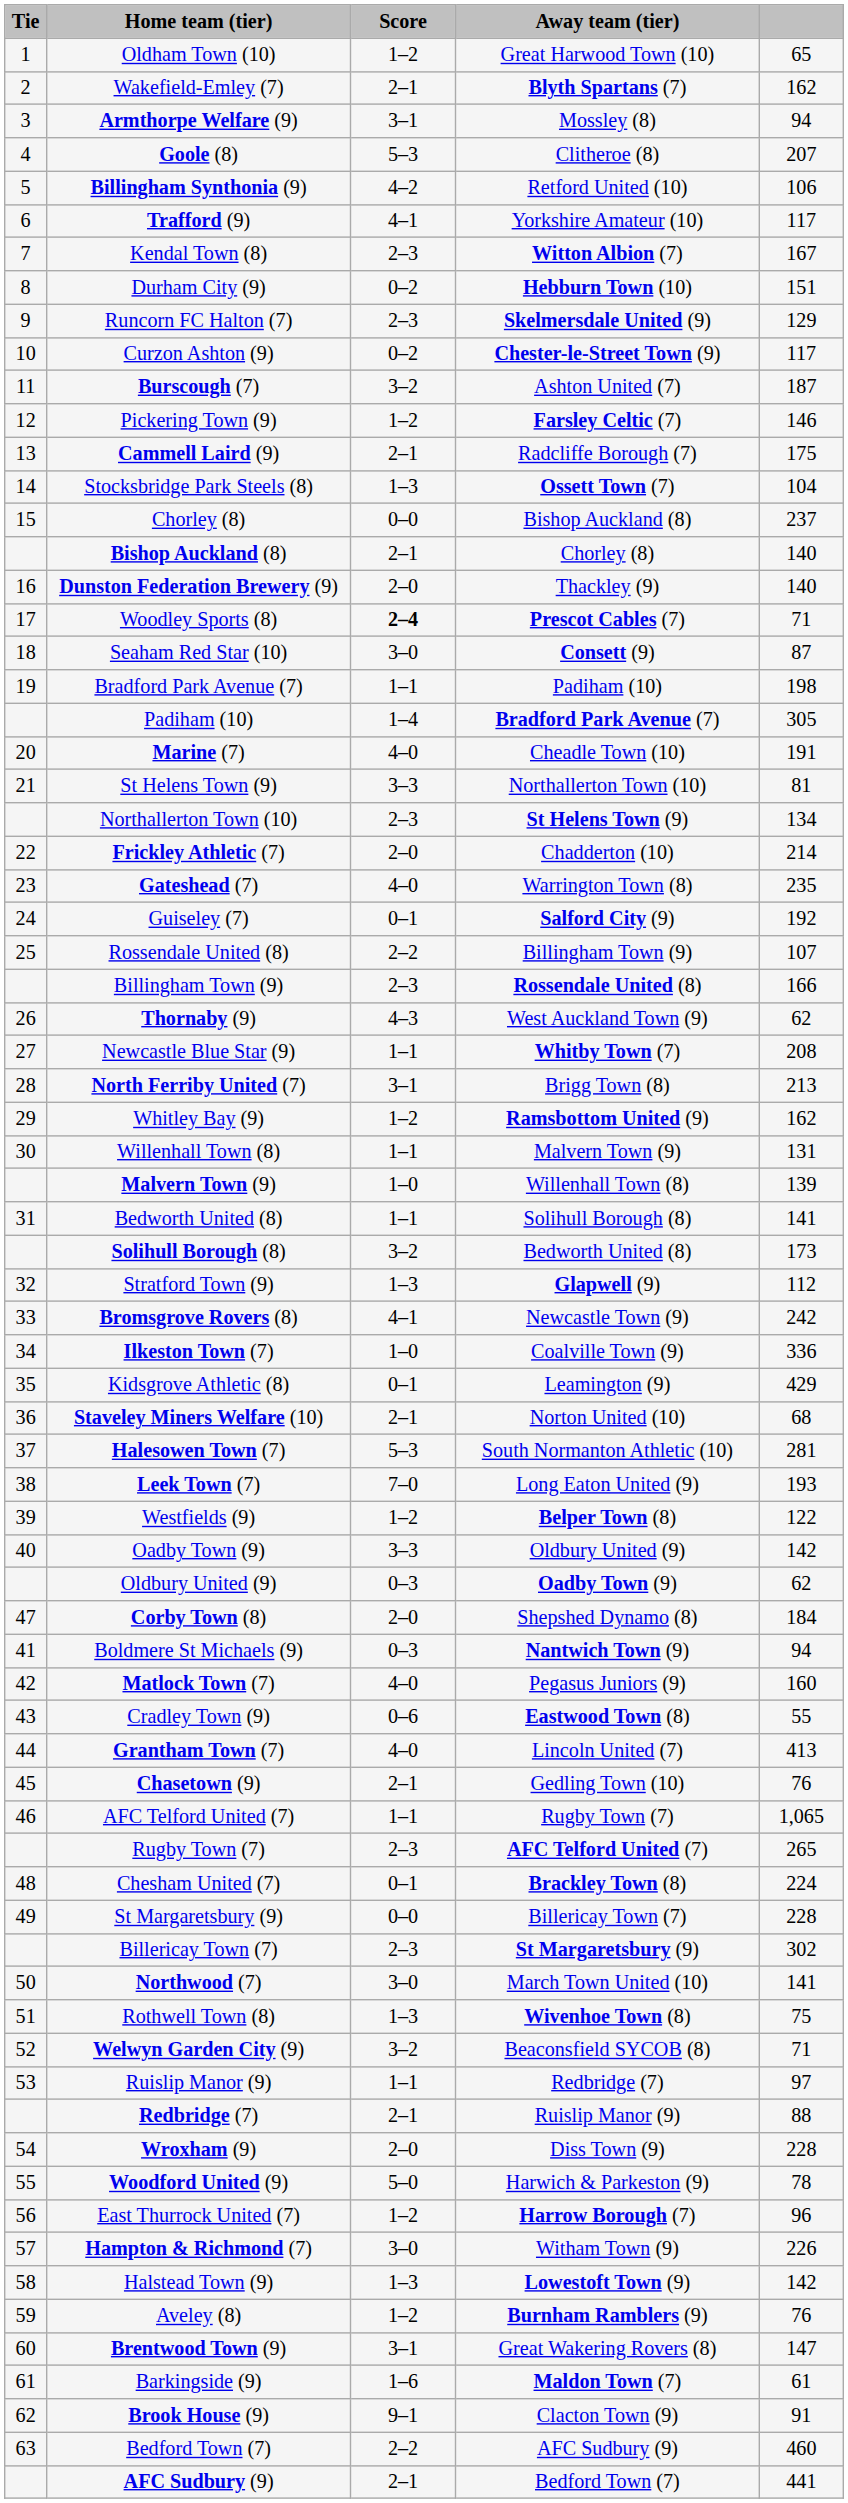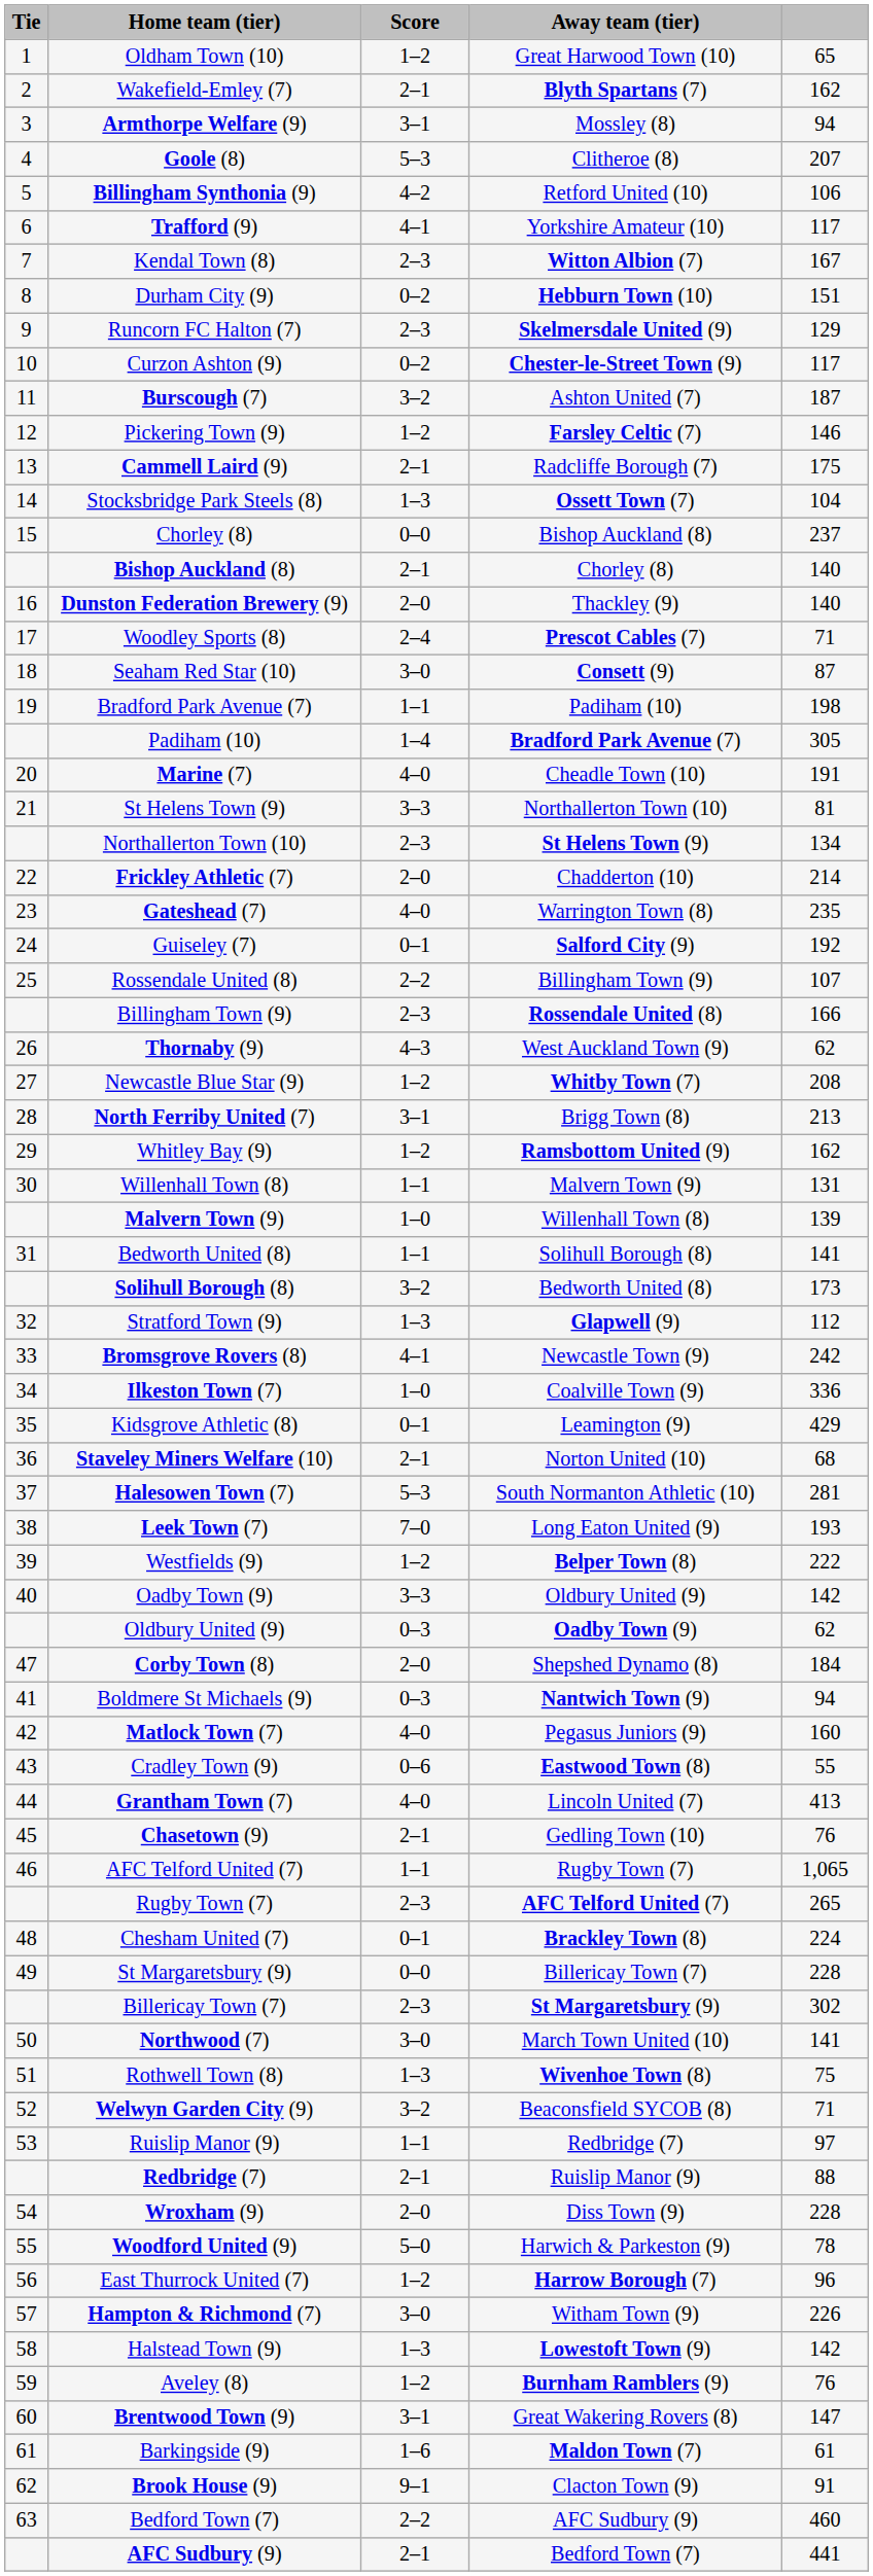 <table class="wikitable" style="width: 600px; background:WhiteSmoke; text-align:center; font-size:90%">
 <tr>
 <td scope="col" style="width:  5.00%; background:silver;"><strong>Tie</strong></td>
 <td scope="col" style="width: 36.25%; background:silver;"><strong>Home team (tier)</strong></td>
 <td scope="col" style="width: 12.50%; background:silver;"><strong>Score</strong></td>
 <td scope="col" style="width: 36.25%; background:silver;"><strong>Away team (tier)</strong></td>
 <td scope="col" style="width: 10.00%; background:silver;"><strong></strong></td>
 </tr>
 <tr>
 <td>1</td>
 <td><a href='#'>Oldham Town</a> (10)</td>
 <td>1–2</td>
 <td><a href='#'>Great Harwood Town</a> (10)</td>
 <td>65</td>
 </tr>
 <tr>
 <td>2</td>
 <td><a href='#'>Wakefield-Emley</a> (7)</td>
 <td>2–1</td>
 <td><strong><a href='#'>Blyth Spartans</a></strong> (7)</td>
 <td>162</td>
 </tr>
 <tr>
 <td>3</td>
 <td><strong><a href='#'>Armthorpe Welfare</a></strong> (9)</td>
 <td>3–1</td>
 <td><a href='#'>Mossley</a> (8)</td>
 <td>94</td>
 </tr>
 <tr>
 <td>4</td>
 <td><strong><a href='#'>Goole</a></strong> (8)</td>
 <td>5–3</td>
 <td><a href='#'>Clitheroe</a> (8)</td>
 <td>207</td>
 </tr>
 <tr>
 <td>5</td>
 <td><strong><a href='#'>Billingham Synthonia</a></strong> (9)</td>
 <td>4–2</td>
 <td><a href='#'>Retford United</a> (10)</td>
 <td>106</td>
 </tr>
 <tr>
 <td>6</td>
 <td><strong><a href='#'>Trafford</a></strong> (9)</td>
 <td>4–1</td>
 <td><a href='#'>Yorkshire Amateur</a> (10)</td>
 <td>117</td>
 </tr>
 <tr>
 <td>7</td>
 <td><a href='#'>Kendal Town</a> (8)</td>
 <td>2–3</td>
 <td><strong><a href='#'>Witton Albion</a></strong> (7)</td>
 <td>167</td>
 </tr>
 <tr>
 <td>8</td>
 <td><a href='#'>Durham City</a> (9)</td>
 <td>0–2</td>
 <td><strong><a href='#'>Hebburn Town</a></strong> (10)</td>
 <td>151</td>
 </tr>
 <tr>
 <td>9</td>
 <td><a href='#'>Runcorn FC Halton</a> (7)</td>
 <td>2–3</td>
 <td><strong><a href='#'>Skelmersdale United</a></strong> (9)</td>
 <td>129</td>
 </tr>
 <tr>
 <td>10</td>
 <td><a href='#'>Curzon Ashton</a> (9)</td>
 <td>0–2</td>
 <td><strong><a href='#'>Chester-le-Street Town</a></strong> (9)</td>
 <td>117</td>
 </tr>
 <tr>
 <td>11</td>
 <td><strong><a href='#'>Burscough</a></strong> (7)</td>
 <td>3–2</td>
 <td><a href='#'>Ashton United</a> (7)</td>
 <td>187</td>
 </tr>
 <tr>
 <td>12</td>
 <td><a href='#'>Pickering Town</a> (9)</td>
 <td>1–2</td>
 <td><strong><a href='#'>Farsley Celtic</a></strong> (7)</td>
 <td>146</td>
 </tr>
 <tr>
 <td>13</td>
 <td><strong><a href='#'>Cammell Laird</a></strong> (9)</td>
 <td>2–1</td>
 <td><a href='#'>Radcliffe Borough</a> (7)</td>
 <td>175</td>
 </tr>
 <tr>
 <td>14</td>
 <td><a href='#'>Stocksbridge Park Steels</a> (8)</td>
 <td>1–3</td>
 <td><strong><a href='#'>Ossett Town</a></strong> (7)</td>
 <td>104</td>
 </tr>
 <tr>
 <td>15</td>
 <td><a href='#'>Chorley</a> (8)</td>
 <td>0–0</td>
 <td><a href='#'>Bishop Auckland</a> (8)</td>
 <td>237</td>
 </tr>
 <tr>
 <td><em></em></td>
 <td><strong><a href='#'>Bishop Auckland</a></strong> (8)</td>
 <td>2–1</td>
 <td><a href='#'>Chorley</a> (8)</td>
 <td>140</td>
 </tr>
 <tr>
 <td>16</td>
 <td><strong><a href='#'>Dunston Federation Brewery</a></strong> (9)</td>
 <td>2–0</td>
 <td><a href='#'>Thackley</a> (9)</td>
 <td>140</td>
 </tr>
 <tr>
 <td>17</td>
 <td><a href='#'>Woodley Sports</a> (8)</td>
-<td><strong>2–4</strong></td>
+<td>2–4</td>
 <td><strong><a href='#'>Prescot Cables</a></strong> (7)</td>
 <td>71</td>
 </tr>
 <tr>
 <td>18</td>
 <td><a href='#'>Seaham Red Star</a> (10)</td>
 <td>3–0</td>
 <td><strong><a href='#'>Consett</a></strong> (9)</td>
 <td>87</td>
 </tr>
 <tr>
 <td>19</td>
 <td><a href='#'>Bradford Park Avenue</a> (7)</td>
 <td>1–1</td>
 <td><a href='#'>Padiham</a> (10)</td>
 <td>198</td>
 </tr>
 <tr>
 <td><em></em></td>
 <td><a href='#'>Padiham</a> (10)</td>
 <td>1–4</td>
 <td><strong><a href='#'>Bradford Park Avenue</a></strong> (7)</td>
 <td>305</td>
 </tr>
 <tr>
 <td>20</td>
 <td><strong><a href='#'>Marine</a></strong> (7)</td>
 <td>4–0</td>
 <td><a href='#'>Cheadle Town</a> (10)</td>
 <td>191</td>
 </tr>
 <tr>
 <td>21</td>
 <td><a href='#'>St Helens Town</a> (9)</td>
 <td>3–3</td>
 <td><a href='#'>Northallerton Town</a> (10)</td>
 <td>81</td>
 </tr>
 <tr>
 <td><em></em></td>
 <td><a href='#'>Northallerton Town</a> (10)</td>
 <td>2–3</td>
 <td><strong><a href='#'>St Helens Town</a></strong> (9)</td>
 <td>134</td>
 </tr>
 <tr>
 <td>22</td>
 <td><strong><a href='#'>Frickley Athletic</a></strong> (7)</td>
 <td>2–0</td>
 <td><a href='#'>Chadderton</a> (10)</td>
 <td>214</td>
 </tr>
 <tr>
 <td>23</td>
 <td><strong><a href='#'>Gateshead</a></strong> (7)</td>
 <td>4–0</td>
 <td><a href='#'>Warrington Town</a> (8)</td>
 <td>235</td>
 </tr>
 <tr>
 <td>24</td>
 <td><a href='#'>Guiseley</a> (7)</td>
 <td>0–1</td>
 <td><strong><a href='#'>Salford City</a></strong> (9)</td>
 <td>192</td>
 </tr>
 <tr>
 <td>25</td>
 <td><a href='#'>Rossendale United</a> (8)</td>
 <td>2–2</td>
 <td><a href='#'>Billingham Town</a> (9)</td>
 <td>107</td>
 </tr>
 <tr>
 <td><em></em></td>
 <td><a href='#'>Billingham Town</a> (9)</td>
 <td>2–3</td>
 <td><strong><a href='#'>Rossendale United</a></strong> (8)</td>
 <td>166</td>
 </tr>
 <tr>
 <td>26</td>
 <td><strong><a href='#'>Thornaby</a></strong> (9)</td>
 <td>4–3</td>
 <td><a href='#'>West Auckland Town</a> (9)</td>
 <td>62</td>
 </tr>
 <tr>
 <td>27</td>
 <td><a href='#'>Newcastle Blue Star</a> (9)</td>
-<td>1–1</td>
+<td>1–2</td>
 <td><strong><a href='#'>Whitby Town</a></strong> (7)</td>
 <td>208</td>
 </tr>
 <tr>
 <td>28</td>
 <td><strong><a href='#'>North Ferriby United</a></strong> (7)</td>
 <td>3–1</td>
 <td><a href='#'>Brigg Town</a> (8)</td>
 <td>213</td>
 </tr>
 <tr>
 <td>29</td>
 <td><a href='#'>Whitley Bay</a> (9)</td>
 <td>1–2</td>
 <td><strong><a href='#'>Ramsbottom United</a></strong> (9)</td>
 <td>162</td>
 </tr>
 <tr>
 <td>30</td>
 <td><a href='#'>Willenhall Town</a> (8)</td>
 <td>1–1</td>
 <td><a href='#'>Malvern Town</a> (9)</td>
 <td>131</td>
 </tr>
 <tr>
 <td><em></em></td>
 <td><strong><a href='#'>Malvern Town</a></strong> (9)</td>
 <td>1–0</td>
 <td><a href='#'>Willenhall Town</a> (8)</td>
 <td>139</td>
 </tr>
 <tr>
 <td>31</td>
 <td><a href='#'>Bedworth United</a> (8)</td>
 <td>1–1</td>
 <td><a href='#'>Solihull Borough</a> (8)</td>
 <td>141</td>
 </tr>
 <tr>
 <td><em></em></td>
 <td><strong><a href='#'>Solihull Borough</a></strong> (8)</td>
 <td>3–2</td>
 <td><a href='#'>Bedworth United</a> (8)</td>
 <td>173</td>
 </tr>
 <tr>
 <td>32</td>
 <td><a href='#'>Stratford Town</a> (9)</td>
 <td>1–3</td>
 <td><strong><a href='#'>Glapwell</a></strong> (9)</td>
 <td>112</td>
 </tr>
 <tr>
 <td>33</td>
 <td><strong><a href='#'>Bromsgrove Rovers</a></strong> (8)</td>
 <td>4–1</td>
 <td><a href='#'>Newcastle Town</a> (9)</td>
 <td>242</td>
 </tr>
 <tr>
 <td>34</td>
 <td><strong><a href='#'>Ilkeston Town</a></strong> (7)</td>
 <td>1–0</td>
 <td><a href='#'>Coalville Town</a> (9)</td>
 <td>336</td>
 </tr>
 <tr>
 <td>35</td>
 <td><a href='#'>Kidsgrove Athletic</a> (8)</td>
 <td>0–1</td>
 <td><a href='#'>Leamington</a> (9)</td>
 <td>429</td>
 </tr>
 <tr>
 <td>36</td>
 <td><strong><a href='#'>Staveley Miners Welfare</a></strong> (10)</td>
 <td>2–1</td>
 <td><a href='#'>Norton United</a> (10)</td>
 <td>68</td>
 </tr>
 <tr>
 <td>37</td>
 <td><strong><a href='#'>Halesowen Town</a></strong> (7)</td>
 <td>5–3</td>
 <td><a href='#'>South Normanton Athletic</a> (10)</td>
 <td>281</td>
 </tr>
 <tr>
 <td>38</td>
 <td><strong><a href='#'>Leek Town</a></strong> (7)</td>
 <td>7–0</td>
 <td><a href='#'>Long Eaton United</a> (9)</td>
 <td>193</td>
 </tr>
 <tr>
 <td>39</td>
 <td><a href='#'>Westfields</a> (9)</td>
 <td>1–2</td>
 <td><strong><a href='#'>Belper Town</a></strong> (8)</td>
-<td>122</td>
+<td>222</td>
 </tr>
 <tr>
 <td>40</td>
 <td><a href='#'>Oadby Town</a> (9)</td>
 <td>3–3</td>
 <td><a href='#'>Oldbury United</a> (9)</td>
 <td>142</td>
 </tr>
 <tr>
 <td><em></em></td>
 <td><a href='#'>Oldbury United</a> (9)</td>
 <td>0–3</td>
 <td><strong><a href='#'>Oadby Town</a></strong> (9)</td>
 <td>62</td>
 </tr>
 <tr>
 <td>47</td>
 <td><strong><a href='#'>Corby Town</a></strong> (8)</td>
 <td>2–0</td>
 <td><a href='#'>Shepshed Dynamo</a> (8)</td>
 <td>184</td>
 </tr>
 <tr>
 <td>41</td>
 <td><a href='#'>Boldmere St Michaels</a> (9)</td>
 <td>0–3</td>
 <td><strong><a href='#'>Nantwich Town</a></strong> (9)</td>
 <td>94</td>
 </tr>
 <tr>
 <td>42</td>
 <td><strong><a href='#'>Matlock Town</a></strong> (7)</td>
 <td>4–0</td>
 <td><a href='#'>Pegasus Juniors</a> (9)</td>
 <td>160</td>
 </tr>
 <tr>
 <td>43</td>
 <td><a href='#'>Cradley Town</a> (9)</td>
 <td>0–6</td>
 <td><strong><a href='#'>Eastwood Town</a></strong> (8)</td>
 <td>55</td>
 </tr>
 <tr>
 <td>44</td>
 <td><strong><a href='#'>Grantham Town</a></strong> (7)</td>
 <td>4–0</td>
 <td><a href='#'>Lincoln United</a> (7)</td>
 <td>413</td>
 </tr>
 <tr>
 <td>45</td>
 <td><strong><a href='#'>Chasetown</a></strong> (9)</td>
 <td>2–1</td>
 <td><a href='#'>Gedling Town</a> (10)</td>
 <td>76</td>
 </tr>
 <tr>
 <td>46</td>
 <td><a href='#'>AFC Telford United</a> (7)</td>
 <td>1–1</td>
 <td><a href='#'>Rugby Town</a> (7)</td>
 <td>1,065</td>
 </tr>
 <tr>
 <td><em></em></td>
 <td><a href='#'>Rugby Town</a> (7)</td>
 <td>2–3</td>
 <td><strong><a href='#'>AFC Telford United</a></strong> (7)</td>
 <td>265</td>
 </tr>
 <tr>
 <td>48</td>
 <td><a href='#'>Chesham United</a> (7)</td>
 <td>0–1</td>
 <td><strong><a href='#'>Brackley Town</a></strong> (8)</td>
 <td>224</td>
 </tr>
 <tr>
 <td>49</td>
 <td><a href='#'>St Margaretsbury</a> (9)</td>
 <td>0–0</td>
 <td><a href='#'>Billericay Town</a> (7)</td>
 <td>228</td>
 </tr>
 <tr>
 <td><em></em></td>
 <td><a href='#'>Billericay Town</a> (7)</td>
 <td>2–3</td>
 <td><strong><a href='#'>St Margaretsbury</a></strong> (9)</td>
 <td>302</td>
 </tr>
 <tr>
 <td>50</td>
 <td><strong><a href='#'>Northwood</a></strong> (7)</td>
 <td>3–0</td>
 <td><a href='#'>March Town United</a> (10)</td>
 <td>141</td>
 </tr>
 <tr>
 <td>51</td>
 <td><a href='#'>Rothwell Town</a> (8)</td>
 <td>1–3</td>
 <td><strong><a href='#'>Wivenhoe Town</a></strong> (8)</td>
 <td>75</td>
 </tr>
 <tr>
 <td>52</td>
 <td><strong><a href='#'>Welwyn Garden City</a></strong> (9)</td>
 <td>3–2</td>
 <td><a href='#'>Beaconsfield SYCOB</a> (8)</td>
 <td>71</td>
 </tr>
 <tr>
 <td>53</td>
 <td><a href='#'>Ruislip Manor</a> (9)</td>
 <td>1–1</td>
 <td><a href='#'>Redbridge</a> (7)</td>
 <td>97</td>
 </tr>
 <tr>
 <td><em></em></td>
 <td><strong><a href='#'>Redbridge</a></strong> (7)</td>
 <td>2–1</td>
 <td><a href='#'>Ruislip Manor</a> (9)</td>
 <td>88</td>
 </tr>
 <tr>
 <td>54</td>
 <td><strong><a href='#'>Wroxham</a></strong> (9)</td>
 <td>2–0</td>
 <td><a href='#'>Diss Town</a> (9)</td>
 <td>228</td>
 </tr>
 <tr>
 <td>55</td>
 <td><strong><a href='#'>Woodford United</a></strong> (9)</td>
 <td>5–0</td>
 <td><a href='#'>Harwich & Parkeston</a> (9)</td>
 <td>78</td>
 </tr>
 <tr>
 <td>56</td>
 <td><a href='#'>East Thurrock United</a> (7)</td>
 <td>1–2</td>
 <td><strong><a href='#'>Harrow Borough</a></strong> (7)</td>
 <td>96</td>
 </tr>
 <tr>
 <td>57</td>
 <td><strong><a href='#'>Hampton & Richmond</a></strong> (7)</td>
 <td>3–0</td>
 <td><a href='#'>Witham Town</a> (9)</td>
 <td>226</td>
 </tr>
 <tr>
 <td>58</td>
 <td><a href='#'>Halstead Town</a> (9)</td>
 <td>1–3</td>
 <td><strong><a href='#'>Lowestoft Town</a></strong> (9)</td>
 <td>142</td>
 </tr>
 <tr>
 <td>59</td>
 <td><a href='#'>Aveley</a> (8)</td>
 <td>1–2</td>
 <td><strong><a href='#'>Burnham Ramblers</a></strong> (9)</td>
 <td>76</td>
 </tr>
 <tr>
 <td>60</td>
 <td><strong><a href='#'>Brentwood Town</a></strong> (9)</td>
 <td>3–1</td>
 <td><a href='#'>Great Wakering Rovers</a> (8)</td>
 <td>147</td>
 </tr>
 <tr>
 <td>61</td>
 <td><a href='#'>Barkingside</a> (9)</td>
 <td>1–6</td>
 <td><strong><a href='#'>Maldon Town</a></strong> (7)</td>
 <td>61</td>
 </tr>
 <tr>
 <td>62</td>
 <td><strong><a href='#'>Brook House</a></strong> (9)</td>
 <td>9–1</td>
 <td><a href='#'>Clacton Town</a> (9)</td>
 <td>91</td>
 </tr>
 <tr>
 <td>63</td>
 <td><a href='#'>Bedford Town</a> (7)</td>
 <td>2–2</td>
 <td><a href='#'>AFC Sudbury</a> (9)</td>
 <td>460</td>
 </tr>
 <tr>
 <td><em></em></td>
 <td><strong><a href='#'>AFC Sudbury</a></strong> (9)</td>
 <td>2–1</td>
 <td><a href='#'>Bedford Town</a> (7)</td>
 <td>441</td>
 </tr>
 </table>
